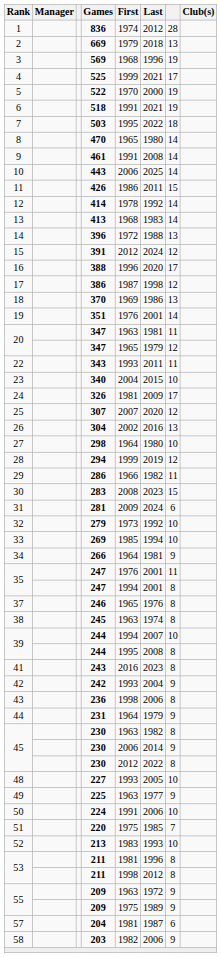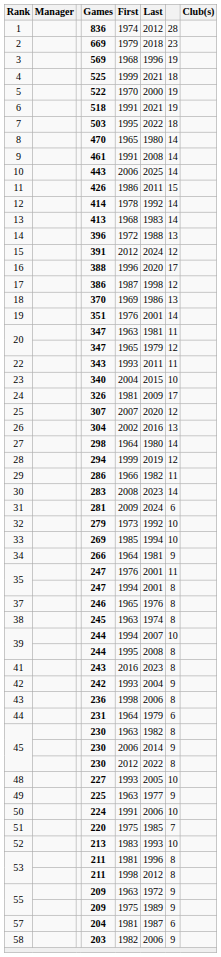 <table class="wikitable mw-datatable sortable nowrap" style="text-align: center">
 <tr>
 <th>Rank</th>
 <th>Manager</th>
 <th></th>
 <th>Games</th>
 <th>First</th>
 <th>Last</th>
 <th>  </th>
 <th>Club(s)</th>
 </tr>
 <tr>
 <td>1</td>
 <td align=left></td>
 <td></td>
 <td><strong>836</strong></td>
 <td>1974</td>
 <td>2012</td>
 <td>28</td>
 <td align=left></td>
 </tr>
 <tr>
 <td>2</td>
 <td align=left></td>
 <td></td>
 <td><strong>669</strong></td>
 <td>1979</td>
 <td>2018</td>
-<td>13</td>
+<td>23</td>
 <td align=left></td>
 </tr>
 <tr>
 <td>3</td>
 <td align=left></td>
 <td></td>
 <td><strong>569</strong></td>
 <td>1968</td>
 <td>1996</td>
 <td>19</td>
 <td align=left></td>
 </tr>
 <tr>
 <td>4</td>
 <td align=left></td>
 <td></td>
 <td><strong>525</strong></td>
 <td>1999</td>
 <td>2021</td>
-<td>17</td>
+<td>18</td>
 <td align=left></td>
 </tr>
 <tr>
 <td>5</td>
 <td align=left></td>
 <td></td>
 <td><strong>522</strong></td>
 <td>1970</td>
 <td>2000</td>
 <td>19</td>
 <td align=left></td>
 </tr>
 <tr>
 <td>6</td>
 <td align=left></td>
 <td></td>
 <td><strong>518</strong></td>
 <td>1991</td>
 <td>2021</td>
 <td>19</td>
 <td align=left></td>
 </tr>
 <tr>
 <td>7</td>
 <td align=left></td>
 <td></td>
 <td><strong>503</strong></td>
 <td>1995</td>
 <td>2022</td>
 <td>18</td>
 <td align=left></td>
 </tr>
 <tr>
 <td>8</td>
 <td align=left></td>
 <td></td>
 <td><strong>470</strong></td>
 <td>1965</td>
 <td>1980</td>
 <td>14</td>
 <td align=left></td>
 </tr>
 <tr>
 <td>9</td>
 <td align=left></td>
 <td></td>
 <td><strong>461</strong></td>
 <td>1991</td>
 <td>2008</td>
 <td>14</td>
 <td align=left></td>
 </tr>
 <tr>
 <td>10</td>
 <td align=left></td>
 <td></td>
 <td><strong>443</strong></td>
 <td>2006</td>
 <td>2025</td>
 <td>14</td>
 <td align=left></td>
 </tr>
 <tr>
 <td>11</td>
 <td align=left></td>
 <td></td>
 <td><strong>426</strong></td>
 <td>1986</td>
 <td>2011</td>
 <td>15</td>
 <td align=left></td>
 </tr>
 <tr>
 <td>12</td>
 <td align=left></td>
 <td></td>
 <td><strong>414</strong></td>
 <td>1978</td>
 <td>1992</td>
 <td>14</td>
 <td align=left></td>
 </tr>
 <tr>
 <td>13</td>
 <td align=left></td>
 <td></td>
 <td><strong>413</strong></td>
 <td>1968</td>
 <td>1983</td>
 <td>14</td>
 <td align=left></td>
 </tr>
 <tr>
 <td>14</td>
 <td align=left></td>
 <td></td>
 <td><strong>396</strong></td>
 <td>1972</td>
 <td>1988</td>
 <td>13</td>
 <td align=left></td>
 </tr>
 <tr>
 <td>15</td>
 <td align=left></td>
 <td></td>
 <td><strong>391</strong></td>
 <td>2012</td>
 <td>2024</td>
 <td>12</td>
 <td align=left></td>
 </tr>
 <tr>
 <td>16</td>
 <td align=left></td>
 <td></td>
 <td><strong>388</strong></td>
 <td>1996</td>
 <td>2020</td>
 <td>17</td>
 <td align=left></td>
 </tr>
 <tr>
 <td>17</td>
 <td align=left></td>
 <td></td>
 <td><strong>386</strong></td>
 <td>1987</td>
 <td>1998</td>
 <td>12</td>
 <td align=left></td>
 </tr>
 <tr>
 <td>18</td>
 <td align=left></td>
 <td></td>
 <td><strong>370</strong></td>
 <td>1969</td>
 <td>1986</td>
 <td>13</td>
 <td align=left></td>
 </tr>
 <tr>
 <td>19</td>
 <td align=left></td>
 <td></td>
 <td><strong>351</strong></td>
 <td>1976</td>
 <td>2001</td>
 <td>14</td>
 <td align=left></td>
 </tr>
 <tr>
 <td rowspan=2>20</td>
 <td align=left></td>
 <td></td>
 <td><strong>347</strong></td>
 <td>1963</td>
 <td>1981</td>
 <td>11</td>
 <td align=left></td>
 </tr>
 <tr>
 <td align=left></td>
 <td></td>
 <td><strong>347</strong></td>
 <td>1965</td>
 <td>1979</td>
 <td>12</td>
 <td align=left></td>
 </tr>
 <tr>
 <td>22</td>
 <td align=left></td>
 <td></td>
 <td><strong>343</strong></td>
 <td>1993</td>
 <td>2011</td>
 <td>11</td>
 <td align=left></td>
 </tr>
 <tr>
 <td>23</td>
 <td align=left></td>
 <td></td>
 <td><strong>340</strong></td>
 <td>2004</td>
 <td>2015</td>
 <td>10</td>
 <td align=left></td>
 </tr>
 <tr>
 <td>24</td>
 <td align=left></td>
 <td></td>
 <td><strong>326</strong></td>
 <td>1981</td>
 <td>2009</td>
 <td>17</td>
 <td align=left></td>
 </tr>
 <tr>
 <td>25</td>
 <td align=left></td>
 <td></td>
 <td><strong>307</strong></td>
 <td>2007</td>
 <td>2020</td>
 <td>12</td>
 <td align=left></td>
 </tr>
 <tr>
 <td>26</td>
 <td align=left></td>
 <td></td>
 <td><strong>304</strong></td>
 <td>2002</td>
 <td>2016</td>
 <td>13</td>
 <td align=left></td>
 </tr>
 <tr>
 <td>27</td>
 <td align=left></td>
 <td></td>
 <td><strong>298</strong></td>
 <td>1964</td>
 <td>1980</td>
-<td>10</td>
+<td>14</td>
 <td align=left></td>
 </tr>
 <tr>
 <td>28</td>
 <td align=left></td>
 <td></td>
 <td><strong>294</strong></td>
 <td>1999</td>
 <td>2019</td>
 <td>12</td>
 <td align=left></td>
 </tr>
 <tr>
 <td>29</td>
 <td align=left></td>
 <td></td>
 <td><strong>286</strong></td>
 <td>1966</td>
 <td>1982</td>
 <td>11</td>
 <td align=left></td>
 </tr>
 <tr>
 <td>30</td>
 <td align=left></td>
 <td></td>
 <td><strong>283</strong></td>
 <td>2008</td>
 <td>2023</td>
-<td>15</td>
+<td>14</td>
 <td align=left></td>
 </tr>
 <tr>
 <td>31</td>
 <td align=left></td>
 <td></td>
 <td><strong>281</strong></td>
 <td>2009</td>
 <td>2024</td>
 <td>6</td>
 <td align=left></td>
 </tr>
 <tr>
 <td>32</td>
 <td align=left></td>
 <td></td>
 <td><strong>279</strong></td>
 <td>1973</td>
 <td>1992</td>
 <td>10</td>
 <td align=left></td>
 </tr>
 <tr>
 <td>33</td>
 <td align=left></td>
 <td></td>
 <td><strong>269</strong></td>
 <td>1985</td>
 <td>1994</td>
 <td>10</td>
 <td align=left></td>
 </tr>
 <tr>
 <td>34</td>
 <td align=left></td>
 <td></td>
 <td><strong>266</strong></td>
 <td>1964</td>
 <td>1981</td>
 <td>9</td>
 <td align=left></td>
 </tr>
 <tr>
 <td rowspan=2>35</td>
 <td align=left></td>
 <td></td>
 <td><strong>247</strong></td>
 <td>1976</td>
 <td>2001</td>
 <td>11</td>
 <td align=left></td>
 </tr>
 <tr>
 <td align=left></td>
 <td></td>
 <td><strong>247</strong></td>
 <td>1994</td>
 <td>2001</td>
 <td>8</td>
 <td align=left></td>
 </tr>
 <tr>
 <td>37</td>
 <td align=left></td>
 <td></td>
 <td><strong>246</strong></td>
 <td>1965</td>
 <td>1976</td>
 <td>8</td>
 <td align=left></td>
 </tr>
 <tr>
 <td>38</td>
 <td align=left></td>
 <td></td>
 <td><strong>245</strong></td>
 <td>1963</td>
 <td>1974</td>
 <td>8</td>
 <td align=left></td>
 </tr>
 <tr>
 <td rowspan=2>39</td>
 <td align=left></td>
 <td></td>
 <td><strong>244</strong></td>
 <td>1994</td>
 <td>2007</td>
 <td>10</td>
 <td align=left></td>
 </tr>
 <tr>
 <td align=left></td>
 <td></td>
 <td><strong>244</strong></td>
 <td>1995</td>
 <td>2008</td>
 <td>8</td>
 <td align=left></td>
 </tr>
 <tr>
 <td>41</td>
 <td align=left></td>
 <td></td>
 <td><strong>243</strong></td>
 <td>2016</td>
 <td>2023</td>
 <td>8</td>
 <td align=left></td>
 </tr>
 <tr>
 <td>42</td>
 <td align=left></td>
 <td></td>
 <td><strong>242</strong></td>
 <td>1993</td>
 <td>2004</td>
 <td>9</td>
 <td align=left></td>
 </tr>
 <tr>
 <td>43</td>
 <td align=left></td>
 <td></td>
 <td><strong>236</strong></td>
 <td>1998</td>
 <td>2006</td>
 <td>8</td>
 <td align=left></td>
 </tr>
 <tr>
 <td>44</td>
 <td align=left></td>
 <td></td>
 <td><strong>231</strong></td>
 <td>1964</td>
 <td>1979</td>
-<td>9</td>
+<td>6</td>
 <td align=left></td>
 </tr>
 <tr>
 <td rowspan=3>45</td>
 <td align=left></td>
 <td></td>
 <td><strong>230</strong></td>
 <td>1963</td>
 <td>1982</td>
 <td>8</td>
 <td align=left></td>
 </tr>
 <tr>
 <td align=left></td>
 <td></td>
 <td><strong>230</strong></td>
 <td>2006</td>
 <td>2014</td>
 <td>9</td>
 <td align=left></td>
 </tr>
 <tr>
 <td align=left></td>
 <td></td>
 <td><strong>230</strong></td>
 <td>2012</td>
 <td>2022</td>
 <td>8</td>
 <td align=left></td>
 </tr>
 <tr>
 <td>48</td>
 <td align=left></td>
 <td></td>
 <td><strong>227</strong></td>
 <td>1993</td>
 <td>2005</td>
 <td>10</td>
 <td align=left></td>
 </tr>
 <tr>
 <td>49</td>
 <td align=left></td>
 <td></td>
 <td><strong>225</strong></td>
 <td>1963</td>
 <td>1977</td>
 <td>9</td>
 <td align=left></td>
 </tr>
 <tr>
 <td>50</td>
 <td align=left></td>
 <td></td>
 <td><strong>224</strong></td>
 <td>1991</td>
 <td>2006</td>
 <td>10</td>
 <td align=left></td>
 </tr>
 <tr>
 <td>51</td>
 <td align=left></td>
 <td></td>
 <td><strong>220</strong></td>
 <td>1975</td>
 <td>1985</td>
 <td>7</td>
 <td align=left></td>
 </tr>
 <tr>
 <td>52</td>
 <td align=left></td>
 <td></td>
 <td><strong>213</strong></td>
 <td>1983</td>
 <td>1993</td>
 <td>10</td>
 <td align=left></td>
 </tr>
 <tr>
 <td rowspan=2>53</td>
 <td align=left></td>
 <td></td>
 <td><strong>211</strong></td>
 <td>1981</td>
 <td>1996</td>
 <td>8</td>
 <td align=left></td>
 </tr>
 <tr>
 <td align=left></td>
 <td></td>
 <td><strong>211</strong></td>
 <td>1998</td>
 <td>2012</td>
 <td>8</td>
 <td align=left></td>
 </tr>
 <tr>
 <td rowspan=2>55</td>
 <td align=left></td>
 <td></td>
 <td><strong>209</strong></td>
 <td>1963</td>
 <td>1972</td>
 <td>9</td>
 <td align=left></td>
 </tr>
 <tr>
 <td align=left></td>
 <td></td>
 <td><strong>209</strong></td>
 <td>1975</td>
 <td>1989</td>
 <td>9</td>
 <td align=left></td>
 </tr>
 <tr>
 <td>57</td>
 <td align=left></td>
 <td></td>
 <td><strong>204</strong></td>
 <td>1981</td>
 <td>1987</td>
 <td>6</td>
 <td align=left></td>
 </tr>
 <tr>
 <td>58</td>
 <td align=left></td>
 <td></td>
 <td><strong>203</strong></td>
 <td>1982</td>
 <td>2006</td>
 <td>9</td>
 <td align=left></td>
 </tr>
 <tr bgcolor=efefef class="sortbottom">
 <td colspan=8></td>
 </tr>
 </table>
